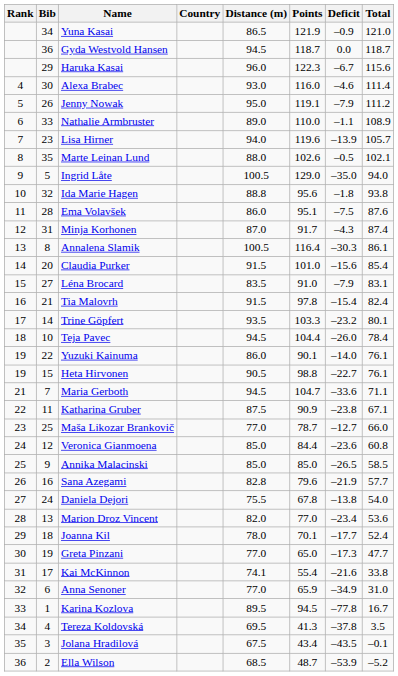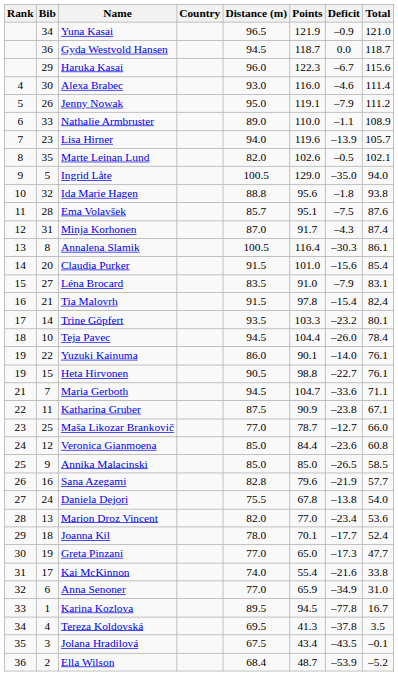 <table class="wikitable sortable" style="text-align:center">
 <tr>
 <th>Rank</th>
 <th>Bib</th>
 <th>Name</th>
 <th>Country</th>
 <th>Distance (m)</th>
 <th>Points</th>
 <th>Deficit</th>
 <th>Total</th>
 </tr>
 <tr>
 <td></td>
 <td>34</td>
 <td align=left><a href='#'>Yuna Kasai</a></td>
 <td align=left></td>
-<td>86.5</td>
+<td>96.5</td>
 <td>121.9</td>
 <td>–0.9</td>
 <td>121.0</td>
 </tr>
 <tr>
 <td></td>
 <td>36</td>
 <td align=left><a href='#'>Gyda Westvold Hansen</a></td>
 <td align=left></td>
 <td>94.5</td>
 <td>118.7</td>
 <td>0.0</td>
 <td>118.7</td>
 </tr>
 <tr>
 <td></td>
 <td>29</td>
 <td align=left><a href='#'>Haruka Kasai</a></td>
 <td align=left></td>
 <td>96.0</td>
 <td>122.3</td>
 <td>–6.7</td>
 <td>115.6</td>
 </tr>
 <tr>
 <td>4</td>
 <td>30</td>
 <td align=left><a href='#'>Alexa Brabec</a></td>
 <td align=left></td>
 <td>93.0</td>
 <td>116.0</td>
 <td>–4.6</td>
 <td>111.4</td>
 </tr>
 <tr>
 <td>5</td>
 <td>26</td>
 <td align=left><a href='#'>Jenny Nowak</a></td>
 <td align=left></td>
 <td>95.0</td>
 <td>119.1</td>
 <td>–7.9</td>
 <td>111.2</td>
 </tr>
 <tr>
 <td>6</td>
 <td>33</td>
 <td align=left><a href='#'>Nathalie Armbruster</a></td>
 <td align=left></td>
 <td>89.0</td>
 <td>110.0</td>
 <td>–1.1</td>
 <td>108.9</td>
 </tr>
 <tr>
 <td>7</td>
 <td>23</td>
 <td align=left><a href='#'>Lisa Hirner</a></td>
 <td align=left></td>
 <td>94.0</td>
 <td>119.6</td>
 <td>–13.9</td>
 <td>105.7</td>
 </tr>
 <tr>
 <td>8</td>
 <td>35</td>
 <td align=left><a href='#'>Marte Leinan Lund</a></td>
 <td align=left></td>
-<td>88.0</td>
+<td>82.0</td>
 <td>102.6</td>
 <td>–0.5</td>
 <td>102.1</td>
 </tr>
 <tr>
 <td>9</td>
 <td>5</td>
 <td align=left><a href='#'>Ingrid Låte</a></td>
 <td align=left></td>
 <td>100.5</td>
 <td>129.0</td>
 <td>–35.0</td>
 <td>94.0</td>
 </tr>
 <tr>
 <td>10</td>
 <td>32</td>
 <td align=left><a href='#'>Ida Marie Hagen</a></td>
 <td align=left></td>
 <td>88.8</td>
 <td>95.6</td>
 <td>–1.8</td>
 <td>93.8</td>
 </tr>
 <tr>
 <td>11</td>
 <td>28</td>
 <td align=left><a href='#'>Ema Volavšek</a></td>
 <td align=left></td>
-<td>86.0</td>
+<td>85.7</td>
 <td>95.1</td>
 <td>–7.5</td>
 <td>87.6</td>
 </tr>
 <tr>
 <td>12</td>
 <td>31</td>
 <td align=left><a href='#'>Minja Korhonen</a></td>
 <td align=left></td>
 <td>87.0</td>
 <td>91.7</td>
 <td>–4.3</td>
 <td>87.4</td>
 </tr>
 <tr>
 <td>13</td>
 <td>8</td>
 <td align=left><a href='#'>Annalena Slamik</a></td>
 <td align=left></td>
 <td>100.5</td>
 <td>116.4</td>
 <td>–30.3</td>
 <td>86.1</td>
 </tr>
 <tr>
 <td>14</td>
 <td>20</td>
 <td align=left><a href='#'>Claudia Purker</a></td>
 <td align=left></td>
 <td>91.5</td>
 <td>101.0</td>
 <td>–15.6</td>
 <td>85.4</td>
 </tr>
 <tr>
 <td>15</td>
 <td>27</td>
 <td align=left><a href='#'>Léna Brocard</a></td>
 <td align=left></td>
 <td>83.5</td>
 <td>91.0</td>
 <td>–7.9</td>
 <td>83.1</td>
 </tr>
 <tr>
 <td>16</td>
 <td>21</td>
 <td align=left><a href='#'>Tia Malovrh</a></td>
 <td align=left></td>
 <td>91.5</td>
 <td>97.8</td>
 <td>–15.4</td>
 <td>82.4</td>
 </tr>
 <tr>
 <td>17</td>
 <td>14</td>
 <td align=left><a href='#'>Trine Göpfert</a></td>
 <td align=left></td>
 <td>93.5</td>
 <td>103.3</td>
 <td>–23.2</td>
 <td>80.1</td>
 </tr>
 <tr>
 <td>18</td>
 <td>10</td>
 <td align=left><a href='#'>Teja Pavec</a></td>
 <td align=left></td>
 <td>94.5</td>
 <td>104.4</td>
 <td>–26.0</td>
 <td>78.4</td>
 </tr>
 <tr>
 <td>19</td>
 <td>22</td>
 <td align=left><a href='#'>Yuzuki Kainuma</a></td>
 <td align=left></td>
 <td>86.0</td>
 <td>90.1</td>
 <td>–14.0</td>
 <td>76.1</td>
 </tr>
 <tr>
 <td>19</td>
 <td>15</td>
 <td align=left><a href='#'>Heta Hirvonen</a></td>
 <td align=left></td>
 <td>90.5</td>
 <td>98.8</td>
 <td>–22.7</td>
 <td>76.1</td>
 </tr>
 <tr>
 <td>21</td>
 <td>7</td>
 <td align=left><a href='#'>Maria Gerboth</a></td>
 <td align=left></td>
 <td>94.5</td>
 <td>104.7</td>
 <td>–33.6</td>
 <td>71.1</td>
 </tr>
 <tr>
 <td>22</td>
 <td>11</td>
 <td align=left><a href='#'>Katharina Gruber</a></td>
 <td align=left></td>
 <td>87.5</td>
 <td>90.9</td>
 <td>–23.8</td>
 <td>67.1</td>
 </tr>
 <tr>
 <td>23</td>
 <td>25</td>
 <td align=left><a href='#'>Maša Likozar Brankovič</a></td>
 <td align=left></td>
 <td>77.0</td>
 <td>78.7</td>
 <td>–12.7</td>
 <td>66.0</td>
 </tr>
 <tr>
 <td>24</td>
 <td>12</td>
 <td align=left><a href='#'>Veronica Gianmoena</a></td>
 <td align=left></td>
 <td>85.0</td>
 <td>84.4</td>
 <td>–23.6</td>
 <td>60.8</td>
 </tr>
 <tr>
 <td>25</td>
 <td>9</td>
 <td align=left><a href='#'>Annika Malacinski</a></td>
 <td align=left></td>
 <td>85.0</td>
 <td>85.0</td>
 <td>–26.5</td>
 <td>58.5</td>
 </tr>
 <tr>
 <td>26</td>
 <td>16</td>
 <td align=left><a href='#'>Sana Azegami</a></td>
 <td align=left></td>
 <td>82.8</td>
 <td>79.6</td>
 <td>–21.9</td>
 <td>57.7</td>
 </tr>
 <tr>
 <td>27</td>
 <td>24</td>
 <td align=left><a href='#'>Daniela Dejori</a></td>
 <td align=left></td>
 <td>75.5</td>
 <td>67.8</td>
 <td>–13.8</td>
 <td>54.0</td>
 </tr>
 <tr>
 <td>28</td>
 <td>13</td>
 <td align=left><a href='#'>Marion Droz Vincent</a></td>
 <td align=left></td>
 <td>82.0</td>
 <td>77.0</td>
 <td>–23.4</td>
 <td>53.6</td>
 </tr>
 <tr>
 <td>29</td>
 <td>18</td>
 <td align=left><a href='#'>Joanna Kil</a></td>
 <td align=left></td>
 <td>78.0</td>
 <td>70.1</td>
 <td>–17.7</td>
 <td>52.4</td>
 </tr>
 <tr>
 <td>30</td>
 <td>19</td>
 <td align=left><a href='#'>Greta Pinzani</a></td>
 <td align=left></td>
 <td>77.0</td>
 <td>65.0</td>
 <td>–17.3</td>
 <td>47.7</td>
 </tr>
 <tr>
 <td>31</td>
 <td>17</td>
 <td align=left><a href='#'>Kai McKinnon</a></td>
 <td align=left></td>
-<td>74.1</td>
+<td>74.0</td>
 <td>55.4</td>
 <td>–21.6</td>
 <td>33.8</td>
 </tr>
 <tr>
 <td>32</td>
 <td>6</td>
 <td align=left><a href='#'>Anna Senoner</a></td>
 <td align=left></td>
 <td>77.0</td>
 <td>65.9</td>
 <td>–34.9</td>
 <td>31.0</td>
 </tr>
 <tr>
 <td>33</td>
 <td>1</td>
 <td align=left><a href='#'>Karina Kozlova</a></td>
 <td align=left></td>
 <td>89.5</td>
 <td>94.5</td>
 <td>–77.8</td>
 <td>16.7</td>
 </tr>
 <tr>
 <td>34</td>
 <td>4</td>
 <td align=left><a href='#'>Tereza Koldovská</a></td>
 <td align=left></td>
 <td>69.5</td>
 <td>41.3</td>
 <td>–37.8</td>
 <td>3.5</td>
 </tr>
 <tr>
 <td>35</td>
 <td>3</td>
 <td align=left><a href='#'>Jolana Hradilová</a></td>
 <td align=left></td>
 <td>67.5</td>
 <td>43.4</td>
 <td>–43.5</td>
 <td>–0.1</td>
 </tr>
 <tr>
 <td>36</td>
 <td>2</td>
 <td align=left><a href='#'>Ella Wilson</a></td>
 <td align=left></td>
-<td>68.5</td>
+<td>68.4</td>
 <td>48.7</td>
 <td>–53.9</td>
 <td>–5.2</td>
 </tr>
 </table>
